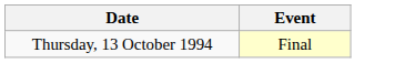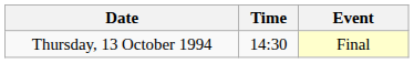 <table class = "wikitable" style="text-align:center;">
 <tr>
 <th width=220>Date</th>
+<th width=50>Time</th>
 <th width=100>Event</th>
 </tr>
 <tr>
 <td>Thursday, 13 October 1994</td>
+<td>14:30</td>
 <td bgcolor=ffffcc>Final</td>
 </tr>
 </table>
